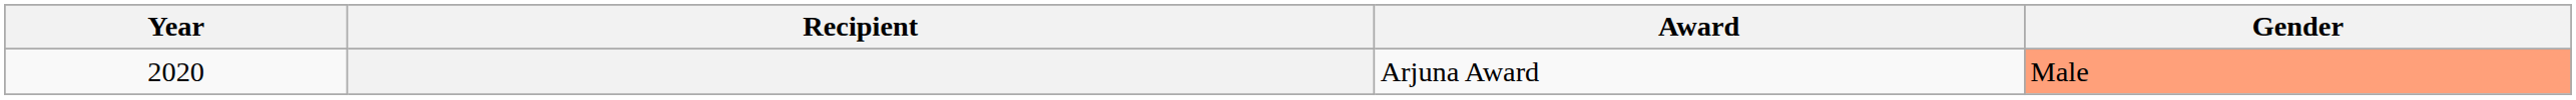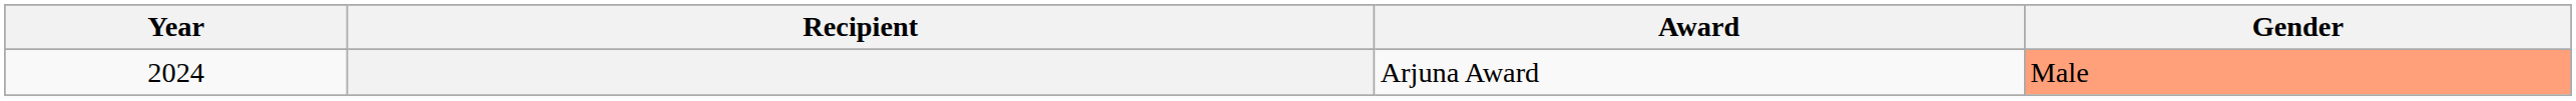 <table class="wikitable plainrowheaders sortable" style="width:73%">
 <tr>
 <th scope="col" style="width:10%">Year</th>
 <th scope="col" style="width:30%">Recipient</th>
 <th scope="col" style="width:19%">Award</th>
 <th scope="col" style="width:16%">Gender</th>
 </tr>
 <tr>
-<td style="text-align:center;">2020</td>
+<td style="text-align:center;">2024</td>
 <th scope="row"></th>
 <td>Arjuna Award</td>
 <td style="background: lightsalmon;">Male</td>
 </tr>
 </table>
